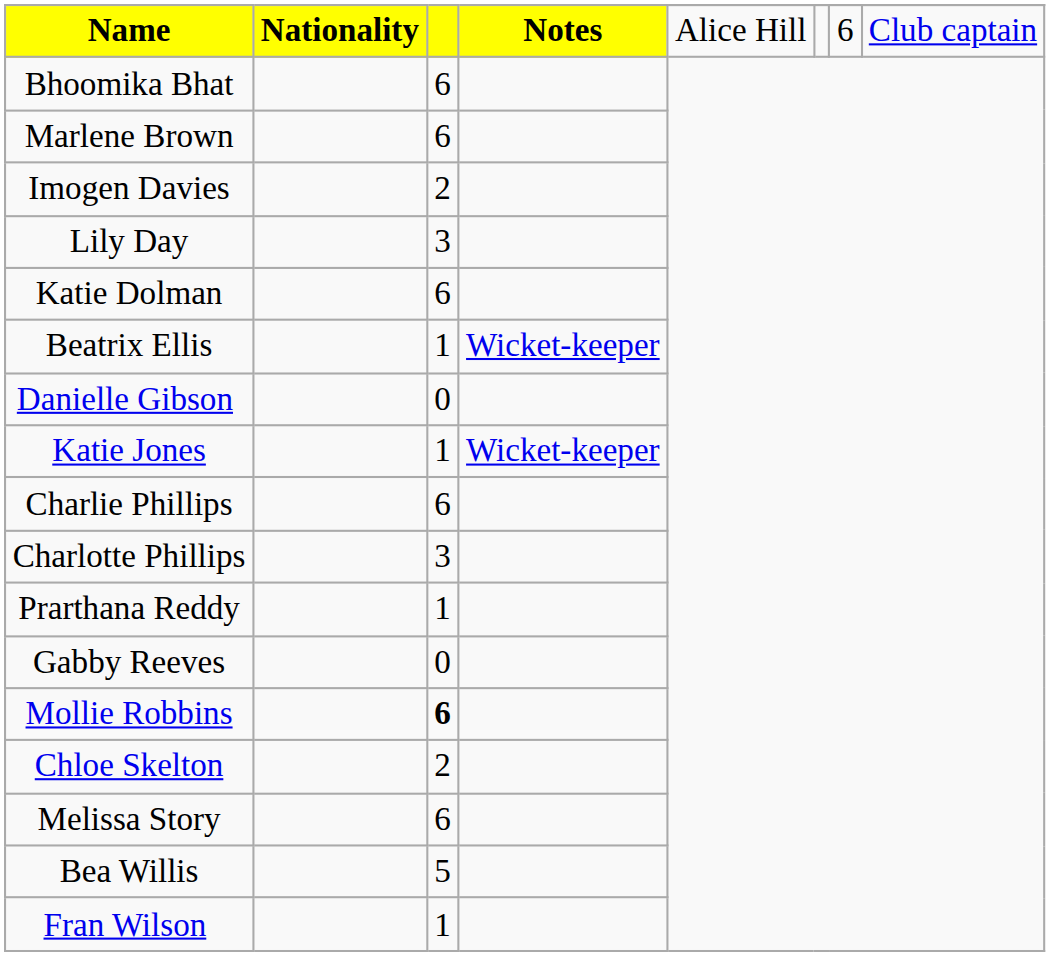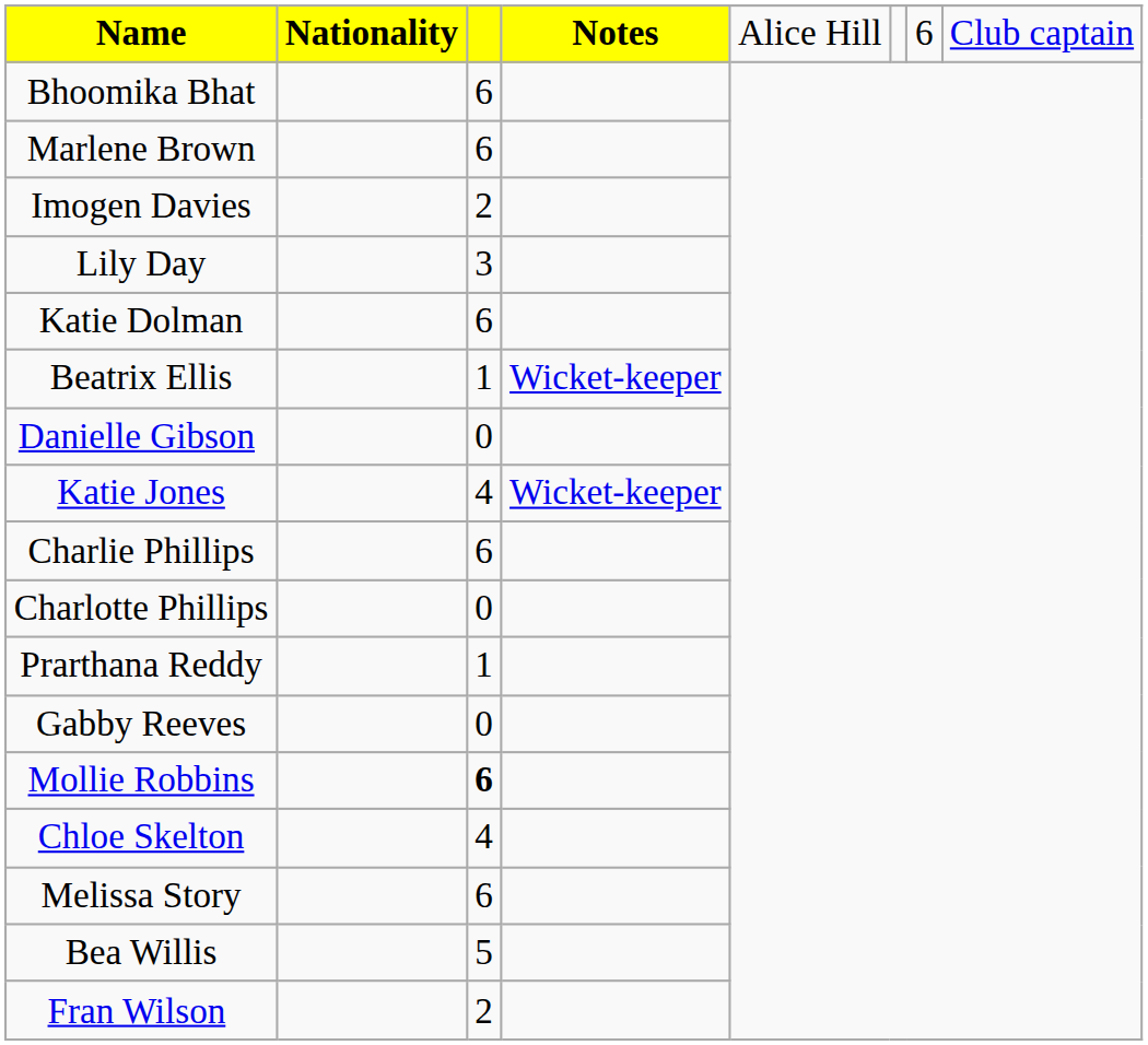 <table class="wikitable sortable">
 <tr>
 <th style="background:yellow; color:black" scope="col" rowspan="2">Name</th>
 <th style="background:yellow; color:black" scope="col" rowspan="2">Nationality</th>
 <th style="background:yellow; color:black" scope="col" rowspan="2"></th>
 <th style="background:yellow; color:black" scope="col" rowspan="2">Notes</th>
 </tr>
 <tr>
 <td style="text-align:center">Alice Hill</td>
 <td></td>
 <td>6</td>
 <td><a href='#'>Club captain</a></td>
 </tr>
 <tr>
 <td style="text-align:center">Bhoomika Bhat</td>
 <td></td>
 <td>6</td>
 <td></td>
 </tr>
 <tr>
 <td style="text-align:center">Marlene Brown</td>
 <td></td>
 <td>6</td>
 <td></td>
 </tr>
 <tr>
 <td style="text-align:center">Imogen Davies</td>
 <td></td>
 <td>2</td>
 <td></td>
 </tr>
 <tr>
 <td style="text-align:center">Lily Day</td>
 <td></td>
 <td>3</td>
 <td></td>
 </tr>
 <tr>
 <td style="text-align:center">Katie Dolman</td>
 <td></td>
 <td>6</td>
 <td></td>
 </tr>
 <tr>
 <td style="text-align:center">Beatrix Ellis</td>
 <td></td>
 <td>1</td>
 <td><a href='#'>Wicket-keeper</a></td>
 </tr>
 <tr>
 <td style="text-align:center"><a href='#'>Danielle Gibson</a> </td>
 <td></td>
 <td>0</td>
 <td></td>
 </tr>
 <tr>
 <td style="text-align:center"><a href='#'>Katie Jones</a></td>
 <td></td>
-<td>1</td>
+<td>4</td>
 <td><a href='#'>Wicket-keeper</a></td>
 </tr>
 <tr>
 <td style="text-align:center">Charlie Phillips</td>
 <td></td>
 <td>6</td>
 <td></td>
 </tr>
 <tr>
 <td style="text-align:center">Charlotte Phillips</td>
 <td></td>
-<td>3</td>
+<td>0</td>
 <td></td>
 </tr>
 <tr>
 <td style="text-align:center">Prarthana Reddy</td>
 <td></td>
 <td>1</td>
 <td></td>
 </tr>
 <tr>
 <td style="text-align:center">Gabby Reeves</td>
 <td></td>
 <td>0</td>
 <td></td>
 </tr>
 <tr>
 <td style="text-align:center"><a href='#'>Mollie Robbins</a></td>
 <td></td>
 <td><strong>6</strong></td>
 <td></td>
 </tr>
 <tr>
 <td style="text-align:center"><a href='#'>Chloe Skelton</a></td>
 <td></td>
-<td>2</td>
+<td>4</td>
 <td></td>
 </tr>
 <tr>
 <td style="text-align:center">Melissa Story</td>
 <td></td>
 <td>6</td>
 <td></td>
 </tr>
 <tr>
 <td style="text-align:center">Bea Willis</td>
 <td></td>
 <td>5</td>
 <td></td>
 </tr>
 <tr>
 <td style="text-align:center"><a href='#'>Fran Wilson</a> </td>
 <td></td>
-<td>1</td>
+<td>2</td>
 <td></td>
 </tr>
 </table>
